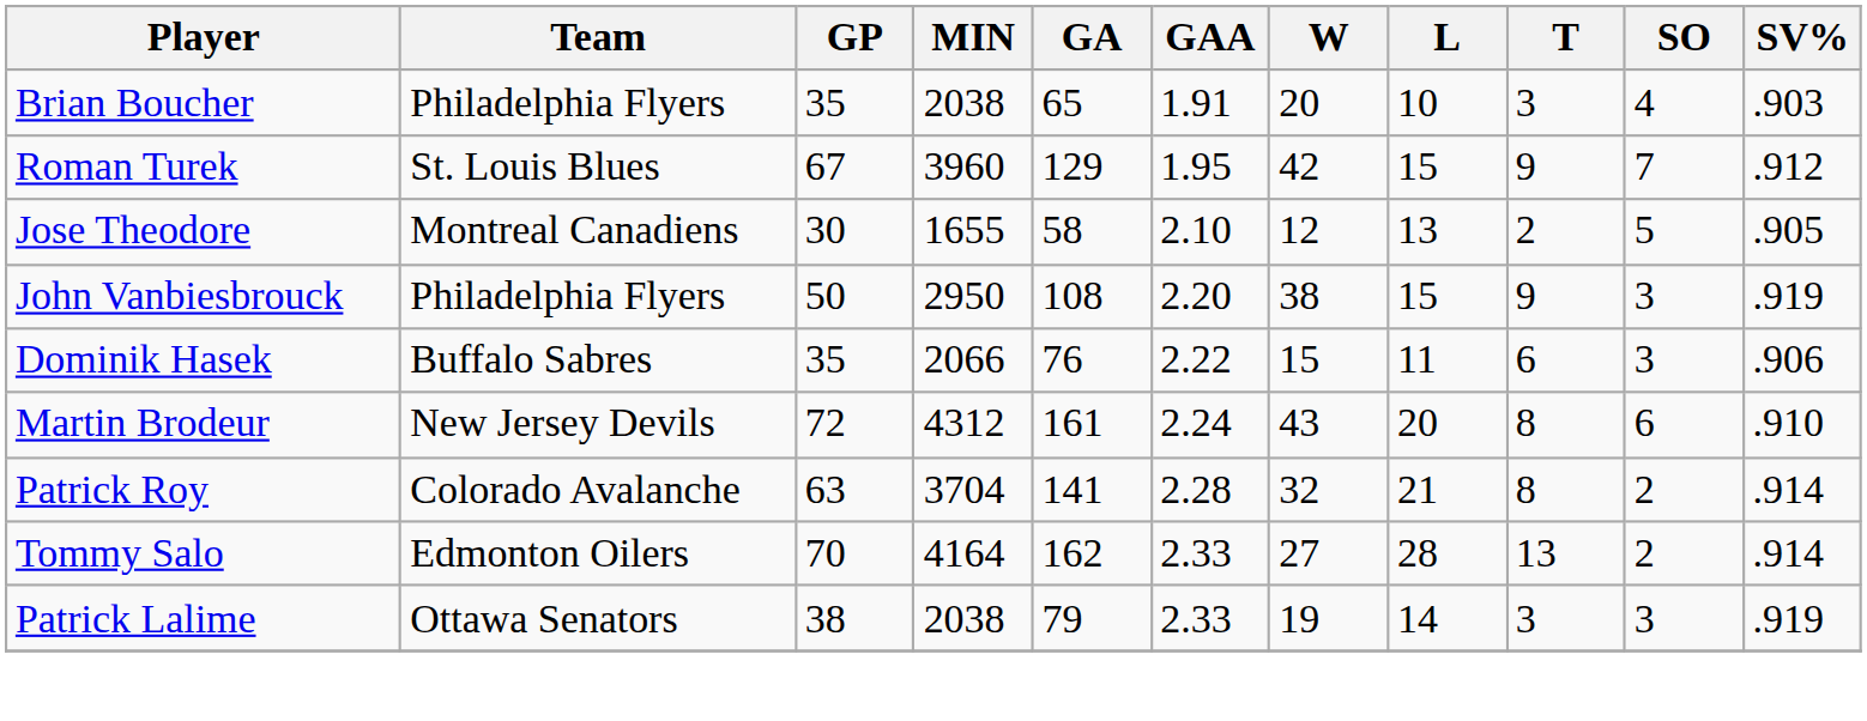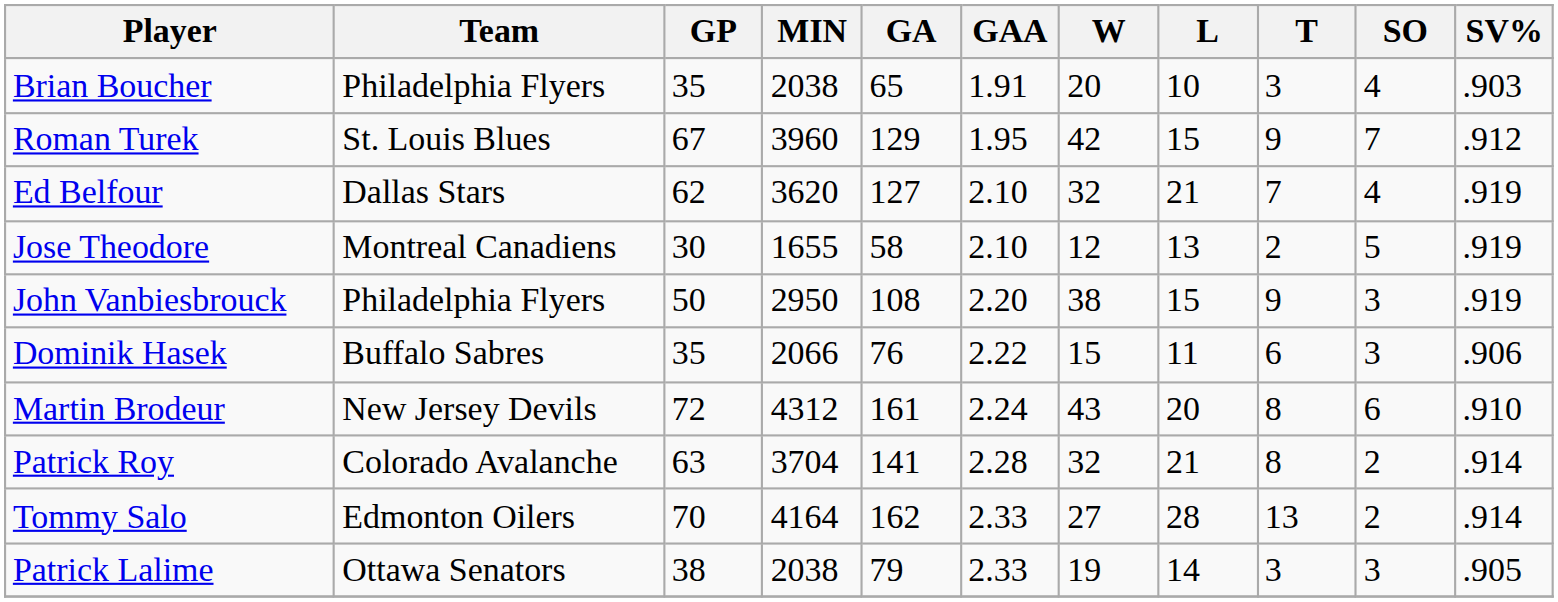 <table class="wikitable">
 <tr>
 <th bgcolor="#DDDDFF" width="20%">Player</th>
 <th bgcolor="#DDDDFF" width="20%">Team</th>
 <th bgcolor="#DDDDFF" width="6%">GP</th>
 <th bgcolor="#DDDDFF" width="6%">MIN</th>
 <th bgcolor="#DDDDFF" width="6%">GA</th>
 <th bgcolor="#DDDDFF" width="6%">GAA</th>
 <th bgcolor="#DDDDFF" width="6%">W</th>
 <th bgcolor="#DDDDFF" width="6%">L</th>
 <th bgcolor="#DDDDFF" width="6%">T</th>
 <th bgcolor="#DDDDFF" width="6%">SO</th>
 <th bgcolor="#DDDDFF" width="6%">SV%</th>
 </tr>
 <tr>
 <td><a href='#'>Brian Boucher</a></td>
 <td>Philadelphia Flyers</td>
 <td>35</td>
 <td>2038</td>
 <td>65</td>
 <td>1.91</td>
 <td>20</td>
 <td>10</td>
 <td>3</td>
 <td>4</td>
 <td>.903</td>
 </tr>
 <tr>
 <td><a href='#'>Roman Turek</a></td>
 <td>St. Louis Blues</td>
 <td>67</td>
 <td>3960</td>
 <td>129</td>
 <td>1.95</td>
 <td>42</td>
 <td>15</td>
 <td>9</td>
 <td>7</td>
 <td>.912</td>
 </tr>
 <tr>
+<td><a href='#'>Ed Belfour</a></td>
+<td>Dallas Stars</td>
+<td>62</td>
+<td>3620</td>
+<td>127</td>
+<td>2.10</td>
+<td>32</td>
+<td>21</td>
+<td>7</td>
+<td>4</td>
+<td>.919</td>
+</tr>
+<tr>
 <td><a href='#'>Jose Theodore</a></td>
 <td>Montreal Canadiens</td>
 <td>30</td>
 <td>1655</td>
 <td>58</td>
 <td>2.10</td>
 <td>12</td>
 <td>13</td>
 <td>2</td>
 <td>5</td>
-<td>.905</td>
+<td>.919</td>
 </tr>
 <tr>
 <td><a href='#'>John Vanbiesbrouck</a></td>
 <td>Philadelphia Flyers</td>
 <td>50</td>
 <td>2950</td>
 <td>108</td>
 <td>2.20</td>
 <td>38</td>
 <td>15</td>
 <td>9</td>
 <td>3</td>
 <td>.919</td>
 </tr>
 <tr>
 <td><a href='#'>Dominik Hasek</a></td>
 <td>Buffalo Sabres</td>
 <td>35</td>
 <td>2066</td>
 <td>76</td>
 <td>2.22</td>
 <td>15</td>
 <td>11</td>
 <td>6</td>
 <td>3</td>
 <td>.906</td>
 </tr>
 <tr>
 <td><a href='#'>Martin Brodeur</a></td>
 <td>New Jersey Devils</td>
 <td>72</td>
 <td>4312</td>
 <td>161</td>
 <td>2.24</td>
 <td>43</td>
 <td>20</td>
 <td>8</td>
 <td>6</td>
 <td>.910</td>
 </tr>
 <tr>
 <td><a href='#'>Patrick Roy</a></td>
 <td>Colorado Avalanche</td>
 <td>63</td>
 <td>3704</td>
 <td>141</td>
 <td>2.28</td>
 <td>32</td>
 <td>21</td>
 <td>8</td>
 <td>2</td>
 <td>.914</td>
 </tr>
 <tr>
 <td><a href='#'>Tommy Salo</a></td>
 <td>Edmonton Oilers</td>
 <td>70</td>
 <td>4164</td>
 <td>162</td>
 <td>2.33</td>
 <td>27</td>
 <td>28</td>
 <td>13</td>
 <td>2</td>
 <td>.914</td>
 </tr>
 <tr>
 <td><a href='#'>Patrick Lalime</a></td>
 <td>Ottawa Senators</td>
 <td>38</td>
 <td>2038</td>
 <td>79</td>
 <td>2.33</td>
 <td>19</td>
 <td>14</td>
 <td>3</td>
 <td>3</td>
-<td>.919</td>
+<td>.905</td>
 </tr>
 <tr>
 </tr>
 </table>
